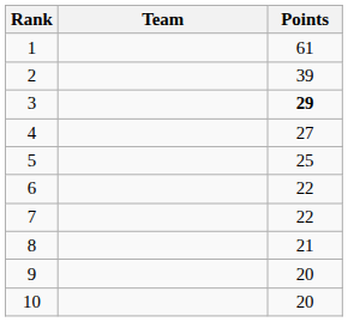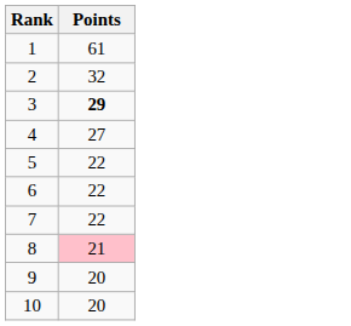 <table class="wikitable" style="text-align:center;">
 <tr>
 <th width=40>Rank</th>
-<th width=180>Team</th>
 <th width=60>Points</th>
 </tr>
 <tr>
 <td>1</td>
-<td align=left></td>
 <td>61</td>
 </tr>
 <tr>
 <td>2</td>
-<td align=left></td>
-<td>39</td>
+<td>32</td>
 </tr>
 <tr>
 <td>3</td>
-<td align=left></td>
 <td><strong>29</strong></td>
 </tr>
 <tr>
 <td>4</td>
-<td align=left></td>
 <td>27</td>
 </tr>
 <tr>
 <td>5</td>
-<td align=left></td>
-<td>25</td>
+<td>22</td>
 </tr>
 <tr>
 <td>6</td>
-<td align=left></td>
 <td>22</td>
 </tr>
 <tr>
 <td>7</td>
-<td align=left></td>
 <td>22</td>
 </tr>
 <tr>
 <td>8</td>
-<td align=left></td>
-<td>21</td>
+<td style="background: pink;">21</td>
 </tr>
 <tr>
 <td>9</td>
-<td align=left></td>
 <td>20</td>
 </tr>
 <tr>
 <td>10</td>
-<td align=left></td>
 <td>20</td>
 </tr>
 </table>
